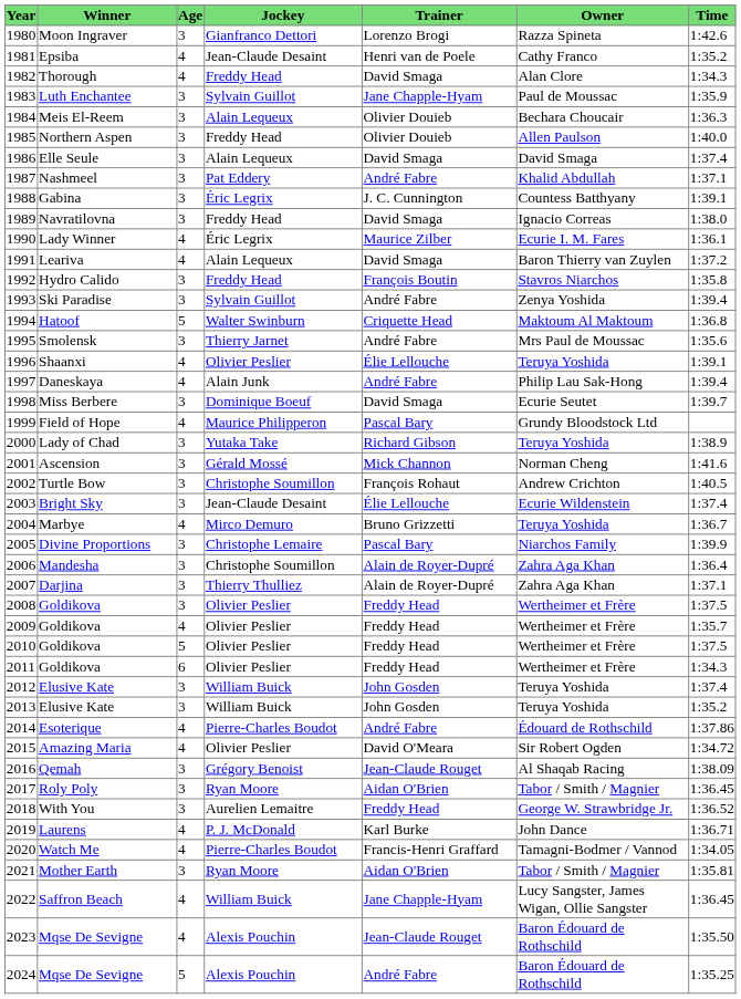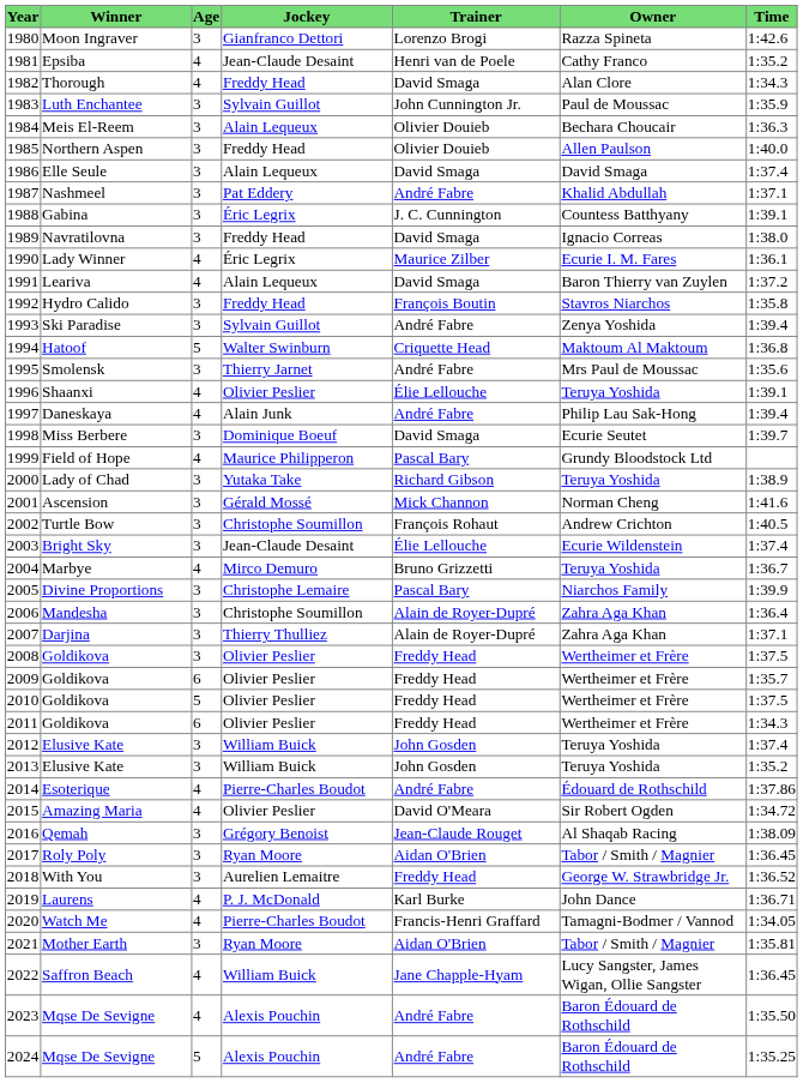 <table class = "sortable" | border="1" style="border-collapse: collapse; font-size:90%">
 <tr bgcolor="#77dd77" align="center">
 <th>Year</th>
 <th>Winner</th>
 <th>Age</th>
 <th>Jockey</th>
 <th>Trainer</th>
 <th>Owner</th>
 <th>Time</th>
 </tr>
 <tr>
 <td>1980</td>
 <td width=134px>Moon Ingraver</td>
 <td>3</td>
 <td width=152px><a href='#'>Gianfranco Dettori</a></td>
 <td width=149px>Lorenzo Brogi</td>
 <td width=166px>Razza Spineta</td>
 <td>1:42.6</td>
 </tr>
 <tr>
 <td>1981</td>
 <td>Epsiba</td>
 <td>4</td>
 <td>Jean-Claude Desaint</td>
 <td>Henri van de Poele</td>
 <td>Cathy Franco</td>
 <td>1:35.2</td>
 </tr>
 <tr>
 <td>1982</td>
 <td>Thorough</td>
 <td>4</td>
 <td><a href='#'>Freddy Head</a></td>
 <td>David Smaga</td>
 <td>Alan Clore</td>
 <td>1:34.3</td>
 </tr>
 <tr>
 <td>1983</td>
 <td><a href='#'>Luth Enchantee</a></td>
 <td>3</td>
 <td><a href='#'>Sylvain Guillot</a></td>
-<td><a href='#'>Jane Chapple-Hyam</a></td>
+<td>John Cunnington Jr.</td>
 <td>Paul de Moussac</td>
 <td>1:35.9</td>
 </tr>
 <tr>
 <td>1984</td>
 <td>Meis El-Reem</td>
 <td>3</td>
 <td><a href='#'>Alain Lequeux</a></td>
 <td>Olivier Douieb</td>
 <td>Bechara Choucair</td>
 <td>1:36.3</td>
 </tr>
 <tr>
 <td>1985</td>
 <td>Northern Aspen</td>
 <td>3</td>
 <td>Freddy Head</td>
 <td>Olivier Douieb</td>
 <td><a href='#'>Allen Paulson</a></td>
 <td>1:40.0</td>
 </tr>
 <tr>
 <td>1986</td>
 <td>Elle Seule</td>
 <td>3</td>
 <td>Alain Lequeux</td>
 <td>David Smaga</td>
 <td>David Smaga</td>
 <td>1:37.4</td>
 </tr>
 <tr>
 <td>1987</td>
 <td>Nashmeel</td>
 <td>3</td>
 <td><a href='#'>Pat Eddery</a></td>
 <td><a href='#'>André Fabre</a></td>
 <td><a href='#'>Khalid Abdullah</a></td>
 <td>1:37.1</td>
 </tr>
 <tr>
 <td>1988</td>
 <td>Gabina</td>
 <td>3</td>
 <td><a href='#'>Éric Legrix</a></td>
 <td>J. C. Cunnington </td>
 <td>Countess Batthyany</td>
 <td>1:39.1</td>
 </tr>
 <tr>
 <td>1989</td>
 <td>Navratilovna</td>
 <td>3</td>
 <td>Freddy Head</td>
 <td>David Smaga</td>
 <td>Ignacio Correas</td>
 <td>1:38.0</td>
 </tr>
 <tr>
 <td>1990</td>
 <td>Lady Winner</td>
 <td>4</td>
 <td>Éric Legrix</td>
 <td><a href='#'>Maurice Zilber</a></td>
 <td><a href='#'>Ecurie I. M. Fares</a></td>
 <td>1:36.1</td>
 </tr>
 <tr>
 <td>1991</td>
 <td>Leariva</td>
 <td>4</td>
 <td>Alain Lequeux</td>
 <td>David Smaga</td>
 <td>Baron Thierry van Zuylen</td>
 <td>1:37.2</td>
 </tr>
 <tr>
 <td>1992</td>
 <td>Hydro Calido</td>
 <td>3</td>
 <td><a href='#'>Freddy Head</a></td>
 <td><a href='#'>François Boutin</a></td>
 <td><a href='#'>Stavros Niarchos</a></td>
 <td>1:35.8</td>
 </tr>
 <tr>
 <td>1993</td>
 <td>Ski Paradise</td>
 <td>3</td>
 <td><a href='#'>Sylvain Guillot</a></td>
 <td>André Fabre</td>
 <td>Zenya Yoshida</td>
 <td>1:39.4</td>
 </tr>
 <tr>
 <td>1994</td>
 <td><a href='#'>Hatoof</a></td>
 <td>5</td>
 <td><a href='#'>Walter Swinburn</a></td>
 <td><a href='#'>Criquette Head</a></td>
 <td><a href='#'>Maktoum Al Maktoum</a></td>
 <td>1:36.8</td>
 </tr>
 <tr>
 <td>1995</td>
 <td>Smolensk</td>
 <td>3</td>
 <td><a href='#'>Thierry Jarnet</a></td>
 <td>André Fabre</td>
 <td>Mrs Paul de Moussac</td>
 <td>1:35.6</td>
 </tr>
 <tr>
 <td>1996</td>
 <td>Shaanxi</td>
 <td>4</td>
 <td><a href='#'>Olivier Peslier</a></td>
 <td><a href='#'>Élie Lellouche</a></td>
 <td><a href='#'>Teruya Yoshida</a></td>
 <td>1:39.1</td>
 </tr>
 <tr>
 <td>1997</td>
 <td>Daneskaya</td>
 <td>4</td>
 <td>Alain Junk</td>
 <td><a href='#'>André Fabre</a></td>
 <td>Philip Lau Sak-Hong</td>
 <td>1:39.4</td>
 </tr>
 <tr>
 <td>1998</td>
 <td>Miss Berbere</td>
 <td>3</td>
 <td><a href='#'>Dominique Boeuf</a></td>
 <td>David Smaga</td>
 <td>Ecurie Seutet</td>
 <td>1:39.7</td>
 </tr>
 <tr>
 <td>1999</td>
 <td>Field of Hope</td>
 <td>4</td>
 <td><a href='#'>Maurice Philipperon</a></td>
 <td><a href='#'>Pascal Bary</a></td>
 <td>Grundy Bloodstock Ltd</td>
 <td></td>
 </tr>
 <tr>
 <td>2000</td>
 <td>Lady of Chad</td>
 <td>3</td>
 <td><a href='#'>Yutaka Take</a></td>
 <td><a href='#'>Richard Gibson</a></td>
 <td><a href='#'>Teruya Yoshida</a></td>
 <td>1:38.9</td>
 </tr>
 <tr>
 <td>2001</td>
 <td>Ascension</td>
 <td>3</td>
 <td><a href='#'>Gérald Mossé</a></td>
 <td><a href='#'>Mick Channon</a></td>
 <td>Norman Cheng</td>
 <td>1:41.6</td>
 </tr>
 <tr>
 <td>2002</td>
 <td>Turtle Bow</td>
 <td>3</td>
 <td><a href='#'>Christophe Soumillon</a></td>
 <td>François Rohaut</td>
 <td>Andrew Crichton</td>
 <td>1:40.5</td>
 </tr>
 <tr>
 <td>2003</td>
 <td><a href='#'>Bright Sky</a></td>
 <td>3</td>
 <td>Jean-Claude Desaint</td>
 <td><a href='#'>Élie Lellouche</a></td>
 <td><a href='#'>Ecurie Wildenstein</a></td>
 <td>1:37.4</td>
 </tr>
 <tr>
 <td>2004</td>
 <td>Marbye</td>
 <td>4</td>
 <td><a href='#'>Mirco Demuro</a></td>
 <td>Bruno Grizzetti</td>
 <td><a href='#'>Teruya Yoshida</a></td>
 <td>1:36.7</td>
 </tr>
 <tr>
 <td>2005</td>
 <td><a href='#'>Divine Proportions</a></td>
 <td>3</td>
 <td><a href='#'>Christophe Lemaire</a></td>
 <td><a href='#'>Pascal Bary</a></td>
 <td><a href='#'>Niarchos Family</a></td>
 <td>1:39.9</td>
 </tr>
 <tr>
 <td>2006</td>
 <td><a href='#'>Mandesha</a></td>
 <td>3</td>
 <td>Christophe Soumillon</td>
 <td><a href='#'>Alain de Royer-Dupré</a></td>
 <td><a href='#'>Zahra Aga Khan</a></td>
 <td>1:36.4</td>
 </tr>
 <tr>
 <td>2007</td>
 <td><a href='#'>Darjina</a></td>
 <td>3</td>
 <td><a href='#'>Thierry Thulliez</a></td>
 <td>Alain de Royer-Dupré</td>
 <td>Zahra Aga Khan</td>
 <td>1:37.1</td>
 </tr>
 <tr>
 <td>2008</td>
 <td><a href='#'>Goldikova</a></td>
 <td>3</td>
 <td><a href='#'>Olivier Peslier</a></td>
 <td><a href='#'>Freddy Head</a></td>
 <td><a href='#'>Wertheimer et Frère</a></td>
 <td>1:37.5</td>
 </tr>
 <tr>
 <td>2009</td>
 <td>Goldikova</td>
-<td>4</td>
+<td>6</td>
 <td>Olivier Peslier</td>
 <td>Freddy Head</td>
 <td>Wertheimer et Frère</td>
 <td>1:35.7</td>
 </tr>
 <tr>
 <td>2010</td>
 <td>Goldikova</td>
 <td>5</td>
 <td>Olivier Peslier</td>
 <td>Freddy Head</td>
 <td>Wertheimer et Frère</td>
 <td>1:37.5</td>
 </tr>
 <tr>
 <td>2011</td>
 <td>Goldikova</td>
 <td>6</td>
 <td>Olivier Peslier</td>
 <td>Freddy Head</td>
 <td>Wertheimer et Frère</td>
 <td>1:34.3</td>
 </tr>
 <tr>
 <td>2012</td>
 <td><a href='#'>Elusive Kate</a></td>
 <td>3</td>
 <td><a href='#'>William Buick</a></td>
 <td><a href='#'>John Gosden</a></td>
 <td>Teruya Yoshida</td>
 <td>1:37.4</td>
 </tr>
 <tr>
 <td>2013</td>
 <td>Elusive Kate</td>
 <td>3</td>
 <td>William Buick</td>
 <td>John Gosden</td>
 <td>Teruya Yoshida</td>
 <td>1:35.2</td>
 </tr>
 <tr>
 <td>2014</td>
 <td><a href='#'>Esoterique</a></td>
 <td>4</td>
 <td><a href='#'>Pierre-Charles Boudot</a></td>
 <td><a href='#'>André Fabre</a></td>
 <td><a href='#'>Édouard de Rothschild</a></td>
 <td>1:37.86</td>
 </tr>
 <tr>
 <td>2015</td>
 <td><a href='#'>Amazing Maria</a></td>
 <td>4</td>
 <td>Olivier Peslier</td>
 <td>David O'Meara</td>
 <td>Sir Robert Ogden</td>
 <td>1:34.72</td>
 </tr>
 <tr>
 <td>2016</td>
 <td><a href='#'>Qemah</a></td>
 <td>3</td>
 <td><a href='#'>Grégory Benoist</a></td>
 <td><a href='#'>Jean-Claude Rouget</a></td>
 <td>Al Shaqab Racing</td>
 <td>1:38.09</td>
 </tr>
 <tr>
 <td>2017</td>
 <td><a href='#'>Roly Poly</a></td>
 <td>3</td>
 <td><a href='#'>Ryan Moore</a></td>
 <td><a href='#'>Aidan O'Brien</a></td>
 <td><a href='#'>Tabor</a> / Smith  / <a href='#'>Magnier</a></td>
 <td>1:36.45</td>
 </tr>
 <tr>
 <td>2018</td>
 <td>With You</td>
 <td>3</td>
 <td>Aurelien Lemaitre</td>
 <td><a href='#'>Freddy Head</a></td>
 <td><a href='#'>George W. Strawbridge Jr.</a></td>
 <td>1:36.52</td>
 </tr>
 <tr>
 <td>2019</td>
 <td><a href='#'>Laurens</a></td>
 <td>4</td>
 <td><a href='#'>P. J. McDonald</a></td>
 <td>Karl Burke</td>
 <td>John Dance</td>
 <td>1:36.71</td>
 </tr>
 <tr>
 <td>2020</td>
 <td><a href='#'>Watch Me</a></td>
 <td>4</td>
 <td><a href='#'>Pierre-Charles Boudot</a></td>
 <td>Francis-Henri Graffard</td>
 <td>Tamagni-Bodmer / Vannod </td>
 <td>1:34.05</td>
 </tr>
 <tr>
 <td>2021</td>
 <td><a href='#'>Mother Earth</a></td>
 <td>3</td>
 <td><a href='#'>Ryan Moore</a></td>
 <td><a href='#'>Aidan O'Brien</a></td>
 <td><a href='#'>Tabor</a> / Smith  / <a href='#'>Magnier</a></td>
 <td>1:35.81</td>
 </tr>
 <tr>
 <td>2022</td>
 <td><a href='#'>Saffron Beach</a></td>
 <td>4</td>
 <td><a href='#'>William Buick</a></td>
 <td><a href='#'>Jane Chapple-Hyam</a></td>
 <td>Lucy Sangster, James Wigan, Ollie Sangster</td>
 <td>1:36.45</td>
 </tr>
 <tr>
 <td>2023</td>
 <td><a href='#'>Mqse De Sevigne</a></td>
 <td>4</td>
 <td><a href='#'>Alexis Pouchin</a></td>
-<td><a href='#'>Jean-Claude Rouget</a></td>
+<td><a href='#'>André Fabre</a></td>
 <td><a href='#'>Baron Édouard de Rothschild</a></td>
 <td>1:35.50</td>
 </tr>
 <tr>
 <td>2024</td>
 <td><a href='#'>Mqse De Sevigne</a></td>
 <td>5</td>
 <td><a href='#'>Alexis Pouchin</a></td>
 <td><a href='#'>André Fabre</a></td>
 <td><a href='#'>Baron Édouard de Rothschild</a></td>
 <td>1:35.25</td>
 </tr>
 </table>
